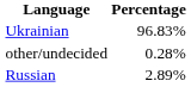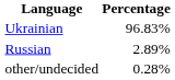 <table class="standard">
 <tr>
 <th>Language</th>
 <th>Percentage</th>
 </tr>
 <tr>
 <td><a href='#'>Ukrainian</a></td>
 <td align="right">96.83%</td>
 </tr>
 <tr>
+<td><a href='#'>Russian</a></td>
+<td align="right">2.89%</td>
+</tr>
+<tr>
 <td>other/undecided</td>
 <td align="right">0.28%</td>
 </tr>
-<tr>
-<td><a href='#'>Russian</a></td>
-<td align="right">2.89%</td>
-</tr>
 </table>
